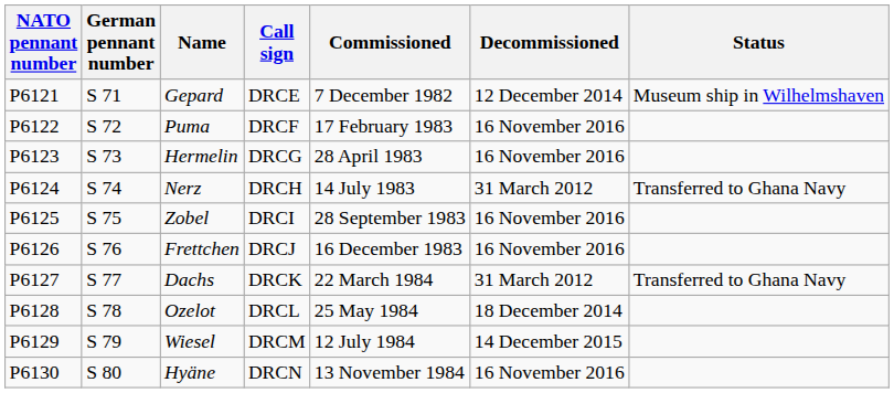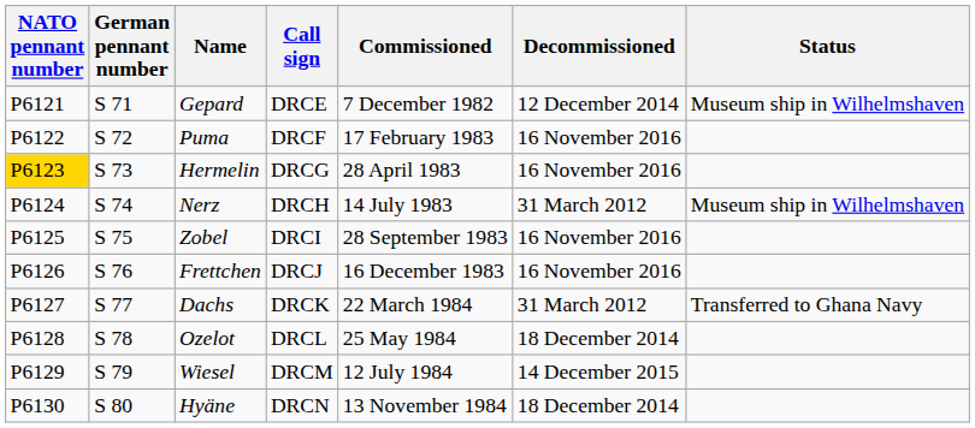 <table class="wikitable sortable">
 <tr>
 <th><a href='#'>NATO</a><br><a href='#'>pennant<br>number</a></th>
 <th>German<br>pennant<br>number</th>
 <th>Name</th>
 <th><a href='#'>Call<br>sign</a></th>
 <th>Commissioned</th>
 <th>Decommissioned</th>
 <th>Status</th>
 </tr>
 <tr>
 <td>P6121</td>
 <td>S 71</td>
 <td><em> Gepard</em></td>
 <td>DRCE</td>
 <td>7 December 1982</td>
 <td>12 December 2014</td>
 <td>Museum ship in <a href='#'>Wilhelmshaven</a></td>
 </tr>
 <tr>
 <td>P6122</td>
 <td>S 72</td>
 <td><em> Puma  </em></td>
 <td>DRCF</td>
 <td>17 February 1983</td>
 <td>16 November 2016</td>
 <td></td>
 </tr>
 <tr>
-<td>P6123</td>
+<td style="background: gold;">P6123</td>
 <td>S 73</td>
 <td><em> Hermelin </em></td>
 <td>DRCG</td>
 <td>28 April 1983</td>
 <td>16 November 2016</td>
 <td></td>
 </tr>
 <tr>
 <td>P6124</td>
 <td>S 74</td>
 <td><em> Nerz   </em></td>
 <td>DRCH</td>
 <td>14 July 1983</td>
 <td>31 March 2012</td>
-<td>Transferred to Ghana Navy</td>
+<td>Museum ship in <a href='#'>Wilhelmshaven</a></td>
 </tr>
 <tr>
 <td>P6125</td>
 <td>S 75</td>
 <td><em> Zobel </em></td>
 <td>DRCI</td>
 <td>28 September 1983</td>
 <td>16 November 2016</td>
 <td></td>
 </tr>
 <tr>
 <td>P6126</td>
 <td>S 76</td>
 <td><em>Frettchen</em></td>
 <td>DRCJ</td>
 <td>16 December 1983</td>
 <td>16 November 2016</td>
 <td></td>
 </tr>
 <tr>
 <td>P6127</td>
 <td>S 77</td>
 <td><em>Dachs </em></td>
 <td>DRCK</td>
 <td>22 March 1984</td>
 <td>31 March 2012</td>
 <td>Transferred to Ghana Navy</td>
 </tr>
 <tr>
 <td>P6128</td>
 <td>S 78</td>
 <td><em> Ozelot</em></td>
 <td>DRCL</td>
 <td>25 May 1984</td>
 <td>18 December 2014</td>
 <td></td>
 </tr>
 <tr>
 <td>P6129</td>
 <td>S 79</td>
 <td><em> Wiesel </em></td>
 <td>DRCM</td>
 <td>12 July 1984</td>
 <td>14 December 2015</td>
 <td></td>
 </tr>
 <tr>
 <td>P6130</td>
 <td>S 80</td>
 <td><em> Hyäne  </em></td>
 <td>DRCN</td>
 <td>13 November 1984</td>
-<td>16 November 2016</td>
+<td>18 December 2014</td>
 <td></td>
 </tr>
 </table>
